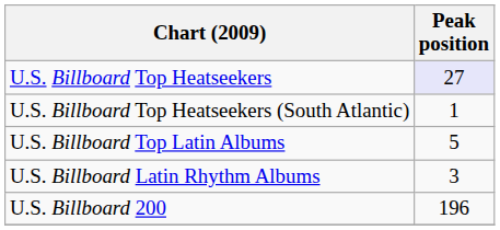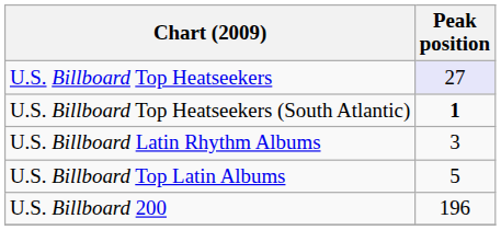 <table class="wikitable">
 <tr>
 <th>Chart (2009)</th>
 <th>Peak<br>position</th>
 </tr>
 <tr>
 <td align="left"><a href='#'>U.S.</a> <em><a href='#'>Billboard</a></em> <a href='#'>Top Heatseekers</a></td>
 <td align="center" style="background: lavender;">27</td>
 </tr>
 <tr>
 <td align="left">U.S. <em>Billboard</em> Top Heatseekers (South Atlantic)</td>
-<td align="center">1</td>
+<td align="center"><strong>1</strong></td>
+</tr>
+<tr>
+<td align="left">U.S. <em>Billboard</em> <a href='#'>Latin Rhythm Albums</a></td>
+<td align="center">3</td>
 </tr>
 <tr>
 <td align="left">U.S. <em>Billboard</em> <a href='#'>Top Latin Albums</a></td>
 <td align="center">5</td>
-</tr>
-<tr>
-<td align="left">U.S. <em>Billboard</em> <a href='#'>Latin Rhythm Albums</a></td>
-<td align="center">3</td>
 </tr>
 <tr>
 <td align="left">U.S. <em>Billboard</em> <a href='#'>200</a></td>
 <td align="center">196</td>
 </tr>
 <tr>
 </tr>
 </table>
